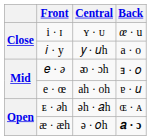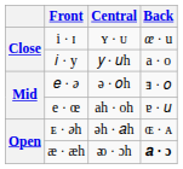 <table class="wikitable" style=text-align:center>
 <tr>
 <th></th>
 <th><a href='#'>Front</a></th>
 <th><a href='#'>Central</a></th>
 <th><a href='#'>Back</a></th>
 </tr>
 <tr>
 <th rowspan=2><a href='#'>Close</a></th>
 <td>i · ɪ</td>
 <td>ʏ · ᴜ</td>
 <td><em>œ</em> · u</td>
 </tr>
 <tr>
 <td>𝑖 · y</td>
 <td>𝑦 · 𝑢h</td>
 <td>a · o</td>
 </tr>
 <tr>
 <th rowspan=2><a href='#'>Mid</a></th>
 <td>𝑒 · <em>ə</em></td>
-<td>ᴔ · ɔh</td>
+<td>ə · 𝑜h</td>
 <td>ⱻ · 𝑜</td>
 </tr>
 <tr>
 <td>e · œ</td>
 <td>ah · oh</td>
 <td>ɐ · 𝑢</td>
 </tr>
 <tr>
 <th rowspan=2><a href='#'>Open</a></th>
 <td>ᴇ · <em>ə</em>h</td>
 <td>əh · 𝑎h</td>
 <td>ɶ · ᴀ</td>
 </tr>
 <tr>
 <td>æ · æh</td>
-<td>ə · 𝑜h</td>
+<td>ᴔ · ɔh</td>
 <td><strong>𝑎 · ɔ</strong></td>
 </tr>
 </table>
